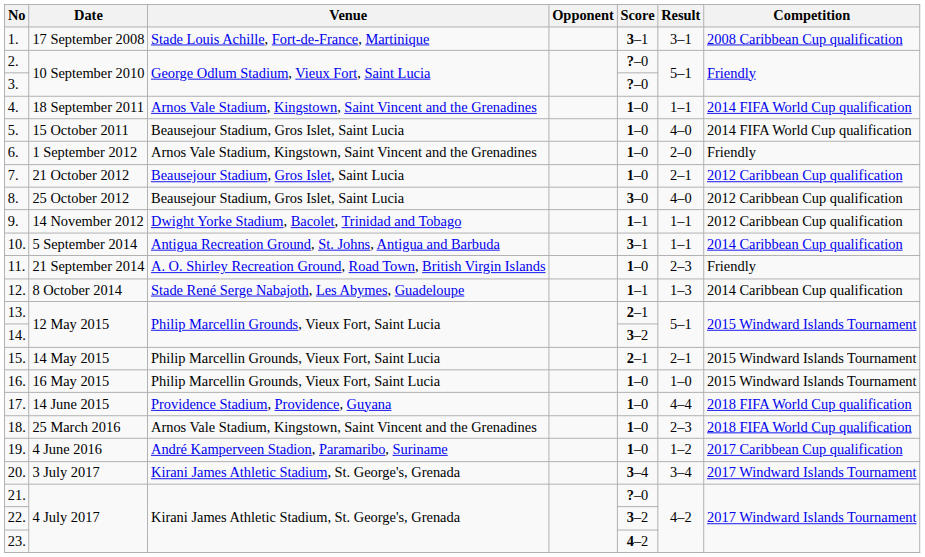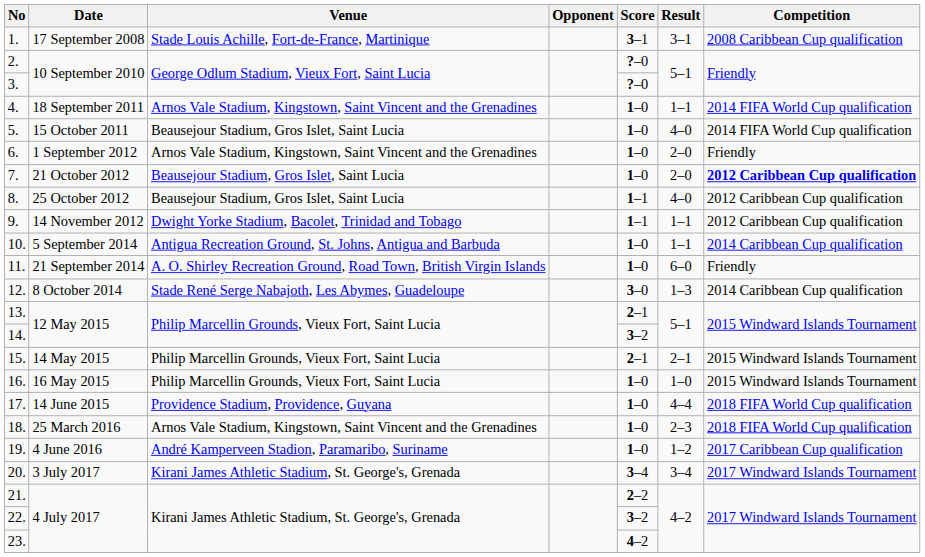 <table class="wikitable" style="font-size:100%;">
 <tr>
 <th>No</th>
 <th>Date</th>
 <th>Venue</th>
 <th>Opponent</th>
 <th>Score</th>
 <th>Result</th>
 <th>Competition</th>
 </tr>
 <tr>
 <td>1.</td>
 <td>17 September 2008</td>
 <td><a href='#'>Stade Louis Achille</a>, <a href='#'>Fort-de-France</a>, <a href='#'>Martinique</a></td>
 <td></td>
 <td align=center><strong>3</strong>–1</td>
 <td align=center>3–1</td>
 <td><a href='#'>2008 Caribbean Cup qualification</a></td>
 </tr>
 <tr>
 <td>2.</td>
 <td rowspan="2">10 September 2010</td>
 <td rowspan="2"><a href='#'>George Odlum Stadium</a>, <a href='#'>Vieux Fort</a>, <a href='#'>Saint Lucia</a></td>
 <td rowspan="2"></td>
 <td align=center><strong>?</strong>–0</td>
 <td rowspan="2" style="text-align:center">5–1</td>
 <td rowspan="2"><a href='#'>Friendly</a></td>
 </tr>
 <tr>
 <td>3.</td>
 <td align=center><strong>?</strong>–0</td>
 </tr>
 <tr>
 <td>4.</td>
 <td>18 September 2011</td>
 <td><a href='#'>Arnos Vale Stadium</a>, <a href='#'>Kingstown</a>, <a href='#'>Saint Vincent and the Grenadines</a></td>
 <td></td>
 <td align=center><strong>1</strong>–0</td>
 <td align=center>1–1</td>
 <td><a href='#'>2014 FIFA World Cup qualification</a></td>
 </tr>
 <tr>
 <td>5.</td>
 <td>15 October 2011</td>
 <td>Beausejour Stadium, Gros Islet, Saint Lucia</td>
 <td></td>
 <td align=center><strong>1</strong>–0</td>
 <td align=center>4–0</td>
 <td>2014 FIFA World Cup qualification</td>
 </tr>
 <tr>
 <td>6.</td>
 <td>1 September 2012</td>
 <td>Arnos Vale Stadium, Kingstown, Saint Vincent and the Grenadines</td>
 <td></td>
 <td align=center><strong>1</strong>–0</td>
 <td align=center>2–0</td>
 <td>Friendly</td>
 </tr>
 <tr>
 <td>7.</td>
 <td>21 October 2012</td>
 <td><a href='#'>Beausejour Stadium</a>, <a href='#'>Gros Islet</a>, Saint Lucia</td>
 <td></td>
 <td align=center><strong>1</strong>–0</td>
-<td align=center>2–1</td>
-<td><a href='#'>2012 Caribbean Cup qualification</a></td>
+<td align=center>2–0</td>
+<td><strong><a href='#'>2012 Caribbean Cup qualification</a></strong></td>
 </tr>
 <tr>
 <td>8.</td>
 <td>25 October 2012</td>
 <td>Beausejour Stadium, Gros Islet, Saint Lucia</td>
 <td></td>
-<td align=center><strong>3</strong>–0</td>
+<td align=center><strong>1</strong>–1</td>
 <td align=center>4–0</td>
 <td>2012 Caribbean Cup qualification</td>
 </tr>
 <tr>
 <td>9.</td>
 <td>14 November 2012</td>
 <td><a href='#'>Dwight Yorke Stadium</a>, <a href='#'>Bacolet</a>, <a href='#'>Trinidad and Tobago</a></td>
 <td></td>
 <td align=center><strong>1</strong>–1</td>
 <td align=center>1–1</td>
 <td>2012 Caribbean Cup qualification</td>
 </tr>
 <tr>
 <td>10.</td>
 <td>5 September 2014</td>
 <td><a href='#'>Antigua Recreation Ground</a>, <a href='#'>St. Johns</a>, <a href='#'>Antigua and Barbuda</a></td>
 <td></td>
-<td align=center><strong>3</strong>–1</td>
+<td align=center><strong>1</strong>–0</td>
 <td align=center>1–1</td>
 <td><a href='#'>2014 Caribbean Cup qualification</a></td>
 </tr>
 <tr>
 <td>11.</td>
 <td>21 September 2014</td>
 <td><a href='#'>A. O. Shirley Recreation Ground</a>, <a href='#'>Road Town</a>, <a href='#'>British Virgin Islands</a></td>
 <td></td>
 <td align=center><strong>1</strong>–0</td>
-<td align=center>2–3</td>
+<td align=center>6–0</td>
 <td>Friendly</td>
 </tr>
 <tr>
 <td>12.</td>
 <td>8 October 2014</td>
 <td><a href='#'>Stade René Serge Nabajoth</a>, <a href='#'>Les Abymes</a>, <a href='#'>Guadeloupe</a></td>
 <td></td>
-<td align=center><strong>1</strong>–1</td>
+<td align=center><strong>3</strong>–0</td>
 <td align=center>1–3</td>
 <td>2014 Caribbean Cup qualification</td>
 </tr>
 <tr>
 <td>13.</td>
 <td rowspan="2">12 May 2015</td>
 <td rowspan="2"><a href='#'>Philip Marcellin Grounds</a>, Vieux Fort, Saint Lucia</td>
 <td rowspan="2"></td>
 <td align=center><strong>2</strong>–1</td>
 <td rowspan="2" style="text-align:center">5–1</td>
 <td rowspan="2"><a href='#'>2015 Windward Islands Tournament</a></td>
 </tr>
 <tr>
 <td>14.</td>
 <td align=center><strong>3</strong>–2</td>
 </tr>
 <tr>
 <td>15.</td>
 <td>14 May 2015</td>
 <td>Philip Marcellin Grounds, Vieux Fort, Saint Lucia</td>
 <td></td>
 <td align=center><strong>2</strong>–1</td>
 <td align=center>2–1</td>
 <td>2015 Windward Islands Tournament</td>
 </tr>
 <tr>
 <td>16.</td>
 <td>16 May 2015</td>
 <td>Philip Marcellin Grounds, Vieux Fort, Saint Lucia</td>
 <td></td>
 <td align=center><strong>1</strong>–0</td>
 <td align=center>1–0</td>
 <td>2015 Windward Islands Tournament</td>
 </tr>
 <tr>
 <td>17.</td>
 <td>14 June 2015</td>
 <td><a href='#'>Providence Stadium</a>, <a href='#'>Providence</a>, <a href='#'>Guyana</a></td>
 <td></td>
 <td align=center><strong>1</strong>–0</td>
 <td align=center>4–4</td>
 <td><a href='#'>2018 FIFA World Cup qualification</a></td>
 </tr>
 <tr>
 <td>18.</td>
 <td>25 March 2016</td>
 <td>Arnos Vale Stadium, Kingstown, Saint Vincent and the Grenadines</td>
 <td></td>
 <td align=center><strong>1</strong>–0</td>
 <td align=center>2–3</td>
 <td><a href='#'>2018 FIFA World Cup qualification</a></td>
 </tr>
 <tr>
 <td>19.</td>
 <td>4 June 2016</td>
 <td><a href='#'>André Kamperveen Stadion</a>, <a href='#'>Paramaribo</a>, <a href='#'>Suriname</a></td>
 <td></td>
 <td align=center><strong>1</strong>–0</td>
 <td align=center>1–2</td>
 <td><a href='#'>2017 Caribbean Cup qualification</a></td>
 </tr>
 <tr>
 <td>20.</td>
 <td>3 July 2017</td>
 <td><a href='#'>Kirani James Athletic Stadium</a>, St. George's, Grenada</td>
 <td></td>
 <td align=center><strong>3</strong>–4</td>
 <td align=center>3–4</td>
 <td><a href='#'>2017 Windward Islands Tournament</a></td>
 </tr>
 <tr>
 <td>21.</td>
 <td rowspan="3">4 July 2017</td>
 <td rowspan="3">Kirani James Athletic Stadium, St. George's, Grenada</td>
 <td rowspan="3"></td>
-<td align=center><strong>?</strong>–0</td>
+<td align=center><strong>2</strong>–2</td>
 <td rowspan="3" style="text-align:center">4–2</td>
 <td rowspan="3"><a href='#'>2017 Windward Islands Tournament</a></td>
 </tr>
 <tr>
 <td>22.</td>
 <td align=center><strong>3</strong>–2</td>
 </tr>
 <tr>
 <td>23.</td>
 <td align=center><strong>4</strong>–2</td>
 </tr>
 </table>
